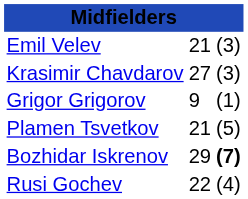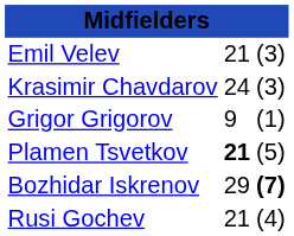 <table class="toccolours" border="0" cellpadding="2" cellspacing="0" align="left" style="margin:0.5em;">
 <tr>
 <th colspan="4" align="center" bgcolor="#2049B7"><span>Midfielders</span></th>
 </tr>
 <tr>
 <td> <a href='#'>Emil Velev</a></td>
 <td>21</td>
 <td>(3)</td>
 </tr>
 <tr>
 <td> <a href='#'>Krasimir Chavdarov</a></td>
-<td>27</td>
+<td>24</td>
 <td>(3)</td>
 </tr>
 <tr>
 <td> <a href='#'>Grigor Grigorov</a></td>
 <td>9</td>
 <td>(1)</td>
 </tr>
 <tr>
 <td> <a href='#'>Plamen Tsvetkov</a></td>
-<td>21</td>
+<td><strong>21</strong></td>
 <td>(5)</td>
 </tr>
 <tr>
 <td> <a href='#'>Bozhidar Iskrenov</a></td>
 <td>29</td>
 <td><strong>(7)</strong></td>
 </tr>
 <tr>
 <td> <a href='#'>Rusi Gochev</a></td>
-<td>22</td>
+<td>21</td>
 <td>(4)</td>
 </tr>
 <tr>
 </tr>
 </table>
